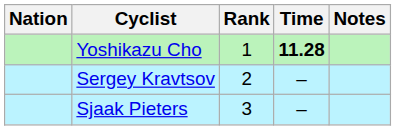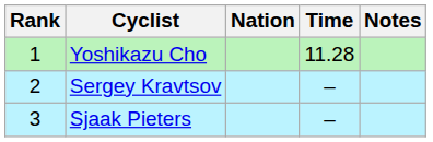 <table class="wikitable sortable" style="text-align:center">
 <tr>
+<th>Rank</th>
+<th>Cyclist</th>
 <th>Nation</th>
-<th>Cyclist</th>
-<th>Rank</th>
 <th>Time</th>
 <th>Notes</th>
 </tr>
 <tr bgcolor=bbf3bb>
+<td>1</td>
+<td align=left data-sort-value="Cho, Yoshikazu"><a href='#'>Yoshikazu Cho</a></td>
 <td align=left></td>
-<td align=left data-sort-value="Cho, Yoshikazu"><a href='#'>Yoshikazu Cho</a></td>
-<td>1</td>
-<td><strong>11.28</strong></td>
+<td>11.28</td>
 <td></td>
 </tr>
 <tr bgcolor=bbf3ff>
+<td>2</td>
+<td align=left data-sort-value="Kravtsov, Sergey"><a href='#'>Sergey Kravtsov</a></td>
 <td align=left></td>
-<td align=left data-sort-value="Kravtsov, Sergey"><a href='#'>Sergey Kravtsov</a></td>
-<td>2</td>
 <td>–</td>
 <td></td>
 </tr>
 <tr bgcolor=bbf3ff>
+<td>3</td>
+<td align=left data-sort-value="Pieters, Sjaak"><a href='#'>Sjaak Pieters</a></td>
 <td align=left></td>
-<td align=left data-sort-value="Pieters, Sjaak"><a href='#'>Sjaak Pieters</a></td>
-<td>3</td>
 <td>–</td>
 <td></td>
 </tr>
 </table>
